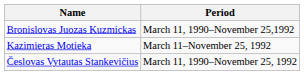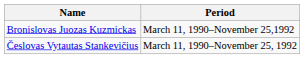 <table class="wikitable">
 <tr>
 <th>Name</th>
 <th>Period</th>
 </tr>
 <tr>
 <td><a href='#'>Bronislovas Juozas Kuzmickas</a></td>
 <td>March 11, 1990–November 25,1992</td>
 </tr>
 <tr>
-<td><a href='#'>Kazimieras Motieka</a></td>
-<td>March 11–November 25, 1992</td>
-</tr>
-<tr>
 <td><a href='#'>Česlovas Vytautas Stankevičius</a></td>
 <td>March 11, 1990–November 25, 1992</td>
 </tr>
 </table>
